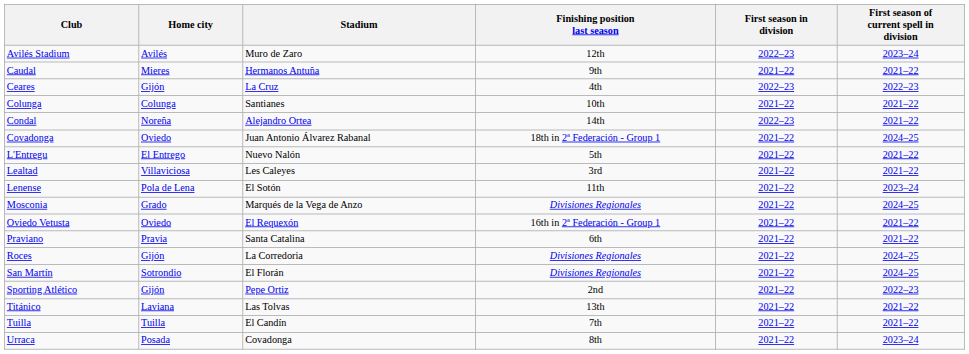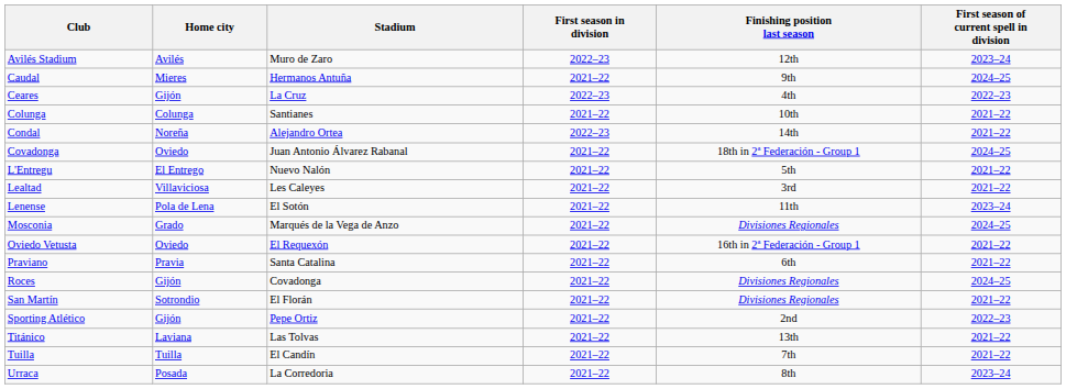 <table class="wikitable sortable" width=95% style="font-size:80%">
 <tr>
 <th>Club</th>
 <th>Home city</th>
 <th>Stadium</th>
+<th>First season in<br>division</th>
 <th>Finishing position<br><a href='#'>last season</a></th>
-<th>First season in<br>division</th>
 <th>First season of<br>current spell in<br> division</th>
 </tr>
 <tr>
 <td style="text-align:left;"><a href='#'>Avilés Stadium</a></td>
 <td><a href='#'>Avilés</a></td>
 <td>Muro de Zaro</td>
+<td align=center><a href='#'>2022–23</a></td>
 <td align=center>12th</td>
-<td align=center><a href='#'>2022–23</a></td>
 <td align=center><a href='#'>2023–24</a></td>
 </tr>
 <tr>
 <td style="text-align:left;"><a href='#'>Caudal</a></td>
 <td><a href='#'>Mieres</a></td>
 <td><a href='#'>Hermanos Antuña</a></td>
+<td align=center><a href='#'>2021–22</a></td>
 <td align=center>9th</td>
-<td align=center><a href='#'>2021–22</a></td>
-<td align=center><a href='#'>2021–22</a></td>
+<td align=center><a href='#'>2024–25</a></td>
 </tr>
 <tr>
 <td style="text-align:left;"><a href='#'>Ceares</a></td>
 <td><a href='#'>Gijón</a></td>
 <td><a href='#'>La Cruz</a></td>
+<td align=center><a href='#'>2022–23</a></td>
 <td align=center>4th</td>
-<td align=center><a href='#'>2022–23</a></td>
 <td align=center><a href='#'>2022–23</a></td>
 </tr>
 <tr>
 <td style="text-align:left;"><a href='#'>Colunga</a></td>
 <td><a href='#'>Colunga</a></td>
 <td>Santianes</td>
+<td align=center><a href='#'>2021–22</a></td>
 <td align=center>10th</td>
-<td align=center><a href='#'>2021–22</a></td>
 <td align=center><a href='#'>2021–22</a></td>
 </tr>
 <tr>
 <td style="text-align:left;"><a href='#'>Condal</a></td>
 <td><a href='#'>Noreña</a></td>
 <td><a href='#'>Alejandro Ortea</a></td>
+<td align=center><a href='#'>2022–23</a></td>
 <td align=center>14th</td>
-<td align=center><a href='#'>2022–23</a></td>
 <td align=center><a href='#'>2021–22</a></td>
 </tr>
 <tr>
 <td style="text-align:left;"><a href='#'>Covadonga</a></td>
 <td><a href='#'>Oviedo</a></td>
 <td>Juan Antonio Álvarez Rabanal</td>
+<td align=center><a href='#'>2021–22</a></td>
 <td align=center>18th in <a href='#'>2ª Federación - Group 1</a></td>
-<td align=center><a href='#'>2021–22</a></td>
 <td align=center><a href='#'>2024–25</a></td>
 </tr>
 <tr>
 <td style="text-align:left;"><a href='#'>L'Entregu</a></td>
 <td><a href='#'>El Entrego</a></td>
 <td>Nuevo Nalón</td>
+<td align=center><a href='#'>2021–22</a></td>
 <td align=center>5th</td>
-<td align=center><a href='#'>2021–22</a></td>
 <td align=center><a href='#'>2021–22</a></td>
 </tr>
 <tr>
 <td style="text-align:left;"><a href='#'>Lealtad</a></td>
 <td><a href='#'>Villaviciosa</a></td>
 <td>Les Caleyes</td>
+<td align=center><a href='#'>2021–22</a></td>
 <td align=center>3rd</td>
-<td align=center><a href='#'>2021–22</a></td>
 <td align=center><a href='#'>2021–22</a></td>
 </tr>
 <tr>
 <td style="text-align:left;"><a href='#'>Lenense</a></td>
 <td><a href='#'>Pola de Lena</a></td>
 <td>El Sotón</td>
+<td align=center><a href='#'>2021–22</a></td>
 <td align=center>11th</td>
-<td align=center><a href='#'>2021–22</a></td>
 <td align=center><a href='#'>2023–24</a></td>
 </tr>
 <tr>
 <td style="text-align:left;"><a href='#'>Mosconia</a></td>
 <td><a href='#'>Grado</a></td>
 <td>Marqués de la Vega de Anzo</td>
+<td align=center><a href='#'>2021–22</a></td>
 <td align=center><em><a href='#'>Divisiones Regionales</a></em></td>
-<td align=center><a href='#'>2021–22</a></td>
 <td align=center><a href='#'>2024–25</a></td>
 </tr>
 <tr>
 <td style="text-align:left;"><a href='#'>Oviedo Vetusta</a></td>
 <td><a href='#'>Oviedo</a></td>
 <td><a href='#'>El Requexón</a></td>
+<td align=center><a href='#'>2021–22</a></td>
 <td align=center>16th in <a href='#'>2ª Federación - Group 1</a></td>
-<td align=center><a href='#'>2021–22</a></td>
 <td align=center><a href='#'>2021–22</a></td>
 </tr>
 <tr>
 <td style="text-align:left;"><a href='#'>Praviano</a></td>
 <td><a href='#'>Pravia</a></td>
 <td>Santa Catalina</td>
+<td align=center><a href='#'>2021–22</a></td>
 <td align=center>6th</td>
-<td align=center><a href='#'>2021–22</a></td>
 <td align=center><a href='#'>2021–22</a></td>
 </tr>
 <tr>
 <td style="text-align:left;"><a href='#'>Roces</a></td>
 <td><a href='#'>Gijón</a></td>
-<td>La Corredoria</td>
+<td>Covadonga</td>
+<td align=center><a href='#'>2021–22</a></td>
 <td align=center><em><a href='#'>Divisiones Regionales</a></em></td>
-<td align=center><a href='#'>2021–22</a></td>
 <td align=center><a href='#'>2024–25</a></td>
 </tr>
 <tr>
 <td style="text-align:left;"><a href='#'>San Martín</a></td>
 <td><a href='#'>Sotrondio</a></td>
 <td>El Florán</td>
+<td align=center><a href='#'>2021–22</a></td>
 <td align=center><em><a href='#'>Divisiones Regionales</a></em></td>
 <td align=center><a href='#'>2021–22</a></td>
-<td align=center><a href='#'>2024–25</a></td>
 </tr>
 <tr>
 <td style="text-align:left;"><a href='#'>Sporting Atlético</a></td>
 <td><a href='#'>Gijón</a></td>
 <td><a href='#'>Pepe Ortiz</a></td>
+<td align=center><a href='#'>2021–22</a></td>
 <td align=center>2nd</td>
-<td align=center><a href='#'>2021–22</a></td>
 <td align=center><a href='#'>2022–23</a></td>
 </tr>
 <tr>
 <td style="text-align:left;"><a href='#'>Titánico</a></td>
 <td><a href='#'>Laviana</a></td>
 <td>Las Tolvas</td>
+<td align=center><a href='#'>2021–22</a></td>
 <td align=center>13th</td>
-<td align=center><a href='#'>2021–22</a></td>
 <td align=center><a href='#'>2021–22</a></td>
 </tr>
 <tr>
 <td style="text-align:left;"><a href='#'>Tuilla</a></td>
 <td><a href='#'>Tuilla</a></td>
 <td>El Candín</td>
+<td align=center><a href='#'>2021–22</a></td>
 <td align=center>7th</td>
-<td align=center><a href='#'>2021–22</a></td>
 <td align=center><a href='#'>2021–22</a></td>
 </tr>
 <tr>
 <td style="text-align:left;"><a href='#'>Urraca</a></td>
 <td><a href='#'>Posada</a></td>
-<td>Covadonga</td>
+<td>La Corredoria</td>
+<td align=center><a href='#'>2021–22</a></td>
 <td align=center>8th</td>
-<td align=center><a href='#'>2021–22</a></td>
 <td align=center><a href='#'>2023–24</a></td>
 </tr>
 </table>
